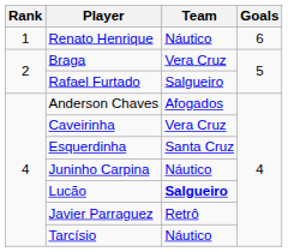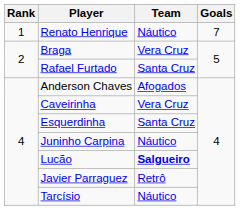 <table class="wikitable" style="text-align:left">
 <tr>
 <th>Rank</th>
 <th>Player</th>
 <th>Team</th>
 <th>Goals</th>
 </tr>
 <tr>
 <td align=center>1</td>
 <td> <a href='#'>Renato Henrique</a></td>
 <td><a href='#'>Náutico</a></td>
-<td align=center>6</td>
+<td align=center>7</td>
 </tr>
 <tr>
 <td align=center rowspan=2>2</td>
 <td> <a href='#'>Braga</a></td>
 <td><a href='#'>Vera Cruz</a></td>
 <td align=center rowspan=2>5</td>
 </tr>
 <tr>
 <td align=left> <a href='#'>Rafael Furtado</a></td>
-<td><a href='#'>Salgueiro</a></td>
+<td align=left><a href='#'>Santa Cruz</a></td>
 </tr>
 <tr>
 <td align=center rowspan=7>4</td>
 <td> Anderson Chaves</td>
 <td><a href='#'>Afogados</a></td>
 <td align=center rowspan=7>4</td>
 </tr>
 <tr>
 <td> <a href='#'>Caveirinha</a></td>
 <td><a href='#'>Vera Cruz</a></td>
 </tr>
 <tr>
 <td align=left> <a href='#'>Esquerdinha</a></td>
 <td align=left><a href='#'>Santa Cruz</a></td>
 </tr>
 <tr>
 <td> <a href='#'>Juninho Carpina</a></td>
 <td><a href='#'>Náutico</a></td>
 </tr>
 <tr>
 <td> <a href='#'>Lucão</a></td>
 <td><strong><a href='#'>Salgueiro</a></strong></td>
 </tr>
 <tr>
 <td> <a href='#'>Javier Parraguez</a></td>
 <td><a href='#'>Retrô</a></td>
 </tr>
 <tr>
 <td align=left> <a href='#'>Tarcísio</a></td>
 <td><a href='#'>Náutico</a></td>
 </tr>
 </table>
